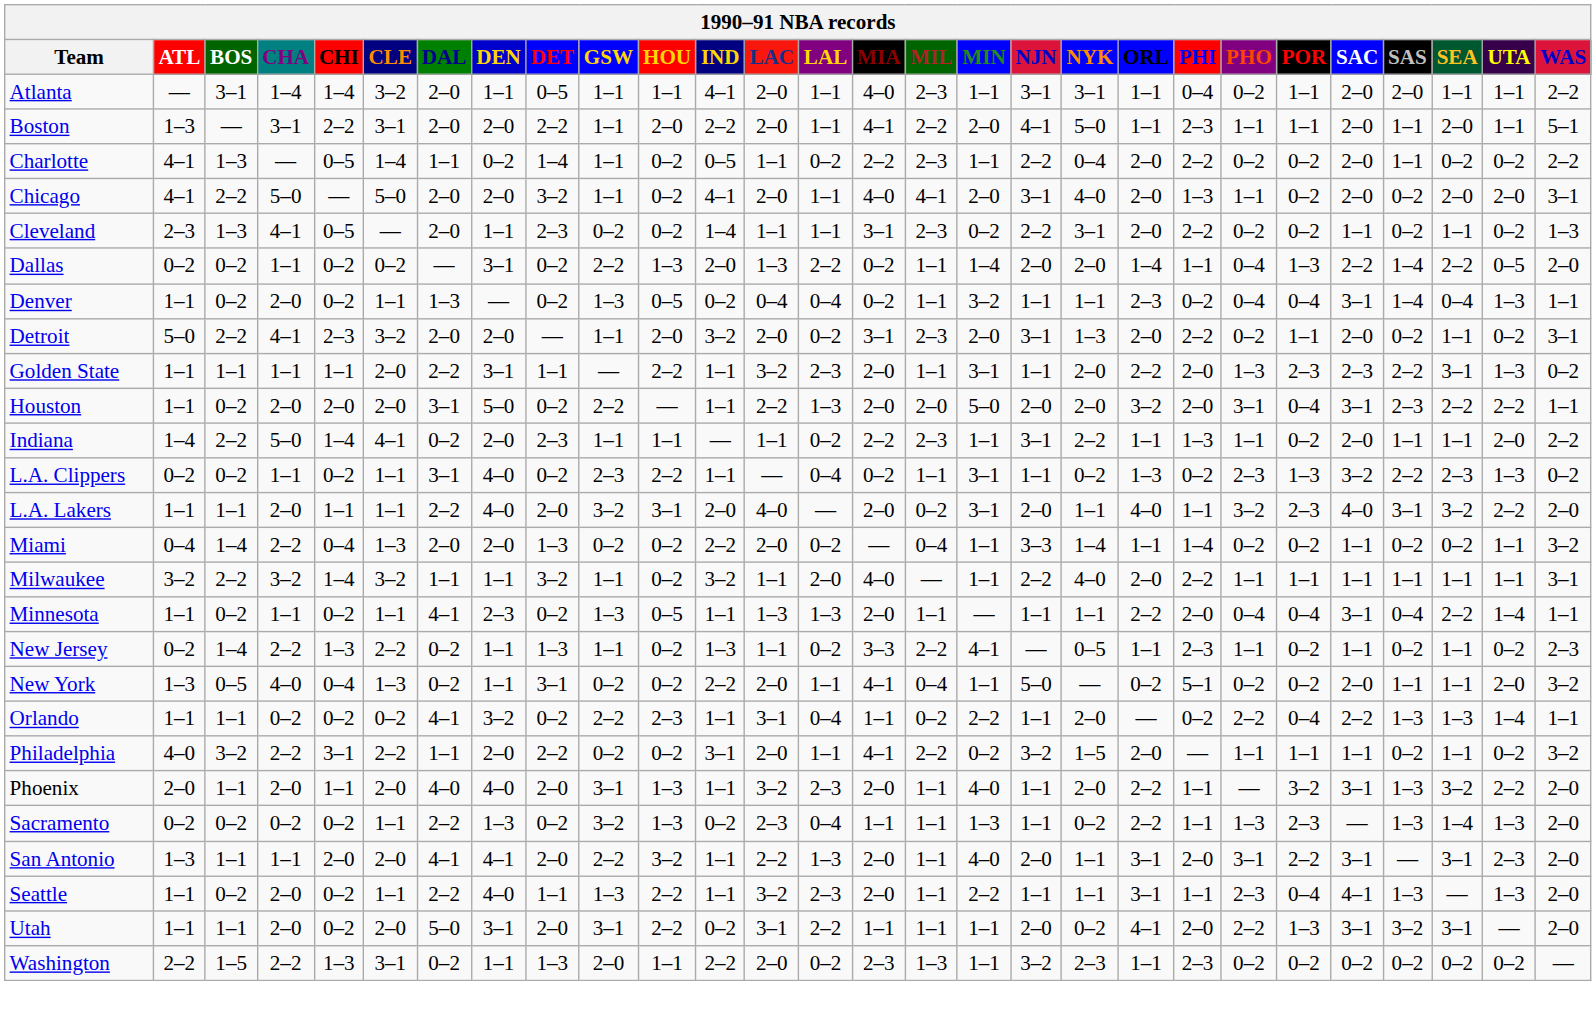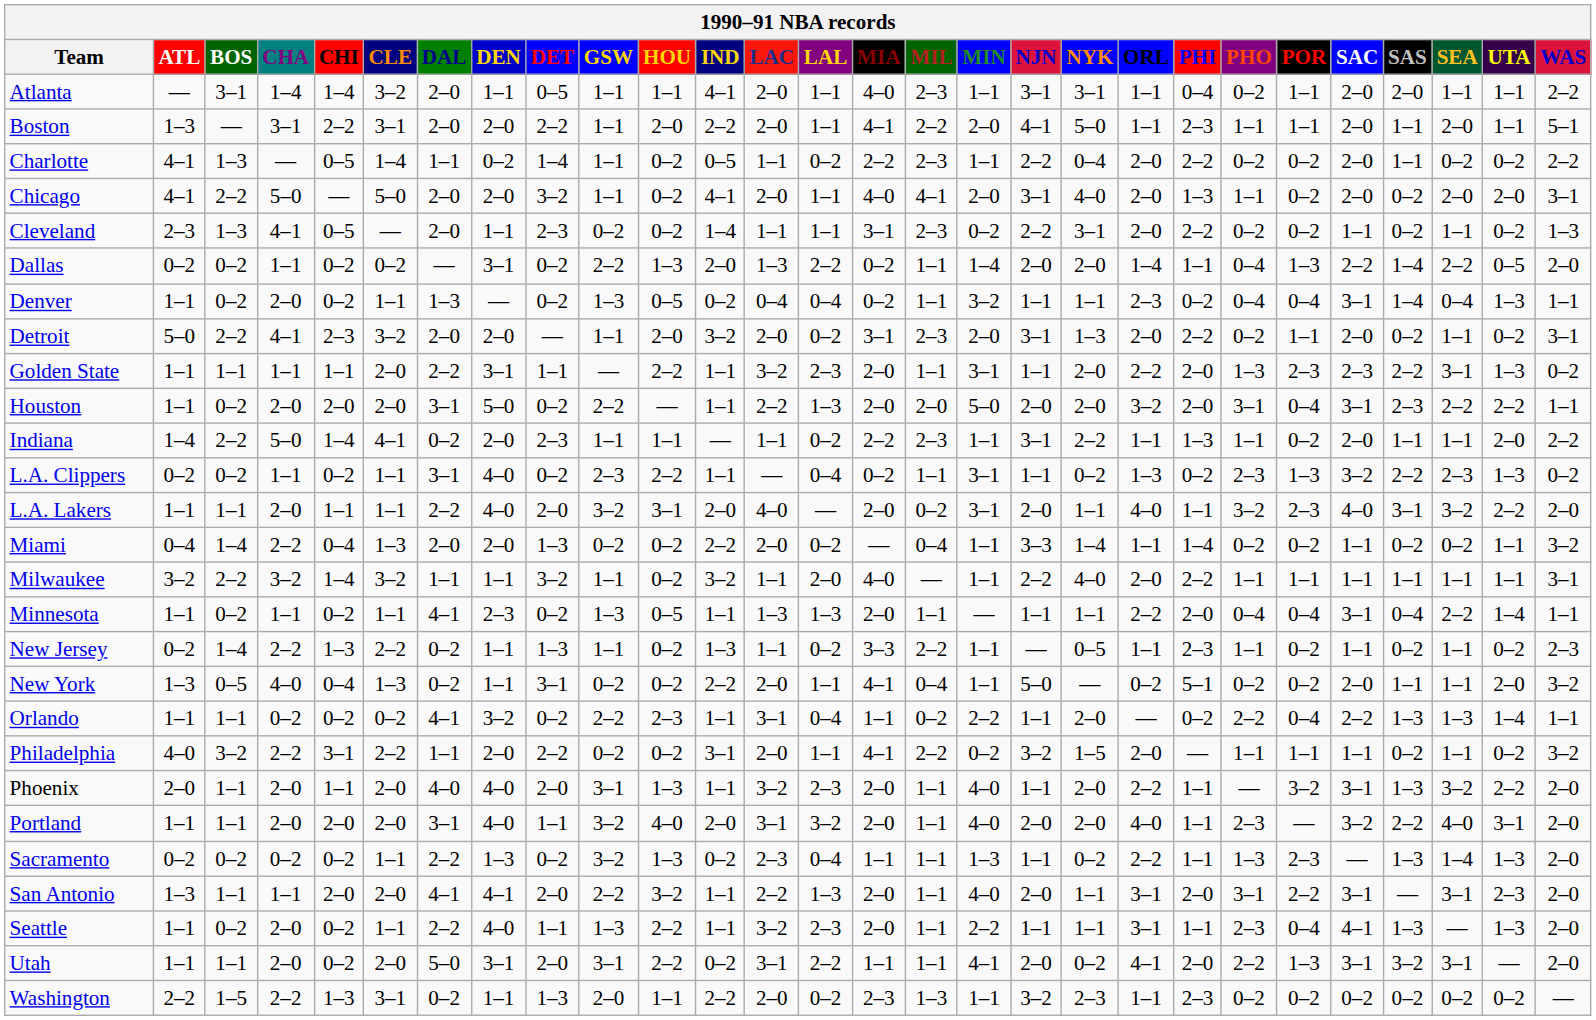 <table class="wikitable" style="font-size:95%; text-align:center;">
 <tr>
 <th colspan=28>1990–91 NBA records</th>
 </tr>
 <tr>
 <th width=100>Team</th>
 <th style="background:#FF0000;color:#FFFFFF;width=35">ATL</th>
 <th style="background:#006400;color:#FFFFFF;width=35">BOS</th>
 <th style="background:#008080;color:#800080;width=35">CHA</th>
 <th style="background:#FF0000;color:#000000;width=35">CHI</th>
 <th style="background:#000080;color:#FF8C00;width=35">CLE</th>
 <th style="background:#008000;color:#00008B;width=35">DAL</th>
 <th style="background:#0000CD;color:#FFD700;width=35">DEN</th>
 <th style="background:#0000FF;color:#FF0000;width=35">DET</th>
 <th style="background:#0000FF;color:#FFD700;width=35">GSW</th>
 <th style="background:#FF0000;color:#FFD700;width=35">HOU</th>
 <th style="background:#000080;color:#FFD700;width=35">IND</th>
 <th style="background:#F9160D;color:#1A2E8B;width=35">LAC</th>
 <th style="background:#800080;color:#FFD700;width=35">LAL</th>
 <th style="background:#000000;color:#8B0000;width=35">MIA</th>
 <th style="background:#006400;color:#B22222;width=35">MIL</th>
 <th style="background:#0000FF;color:#228B22;width=35">MIN</th>
 <th style="background:#DC143C;color:#0000CD;width=35">NJN</th>
 <th style="background:#0000FF;color:#FF8C00;width=35">NYK</th>
 <th style="background:#0000FF;color:#000000;width=35">ORL</th>
 <th style="background:#FF0000;color:#0000FF;width=35">PHI</th>
 <th style="background:#800080;color:#FF4500;width=35">PHO</th>
 <th style="background:#000000;color:#FF0000;width=35">POR</th>
 <th style="background:#0000FF;color:#FFFFFF;width=35">SAC</th>
 <th style="background:#000000;color:#C0C0C0;width=35">SAS</th>
 <th style="background:#005831;color:#FFC322;width=35">SEA</th>
 <th style="background:#36004A;color:#FFFF00;width=35">UTA</th>
 <th style="background:#DC143C;color:#0000CD;width=35">WAS</th>
 </tr>
 <tr>
 <td style="text-align:left;"><a href='#'>Atlanta</a></td>
 <td>—</td>
 <td>3–1</td>
 <td>1–4</td>
 <td>1–4</td>
 <td>3–2</td>
 <td>2–0</td>
 <td>1–1</td>
 <td>0–5</td>
 <td>1–1</td>
 <td>1–1</td>
 <td>4–1</td>
 <td>2–0</td>
 <td>1–1</td>
 <td>4–0</td>
 <td>2–3</td>
 <td>1–1</td>
 <td>3–1</td>
 <td>3–1</td>
 <td>1–1</td>
 <td>0–4</td>
 <td>0–2</td>
 <td>1–1</td>
 <td>2–0</td>
 <td>2–0</td>
 <td>1–1</td>
 <td>1–1</td>
 <td>2–2</td>
 </tr>
 <tr>
 <td style="text-align:left;"><a href='#'>Boston</a></td>
 <td>1–3</td>
 <td>—</td>
 <td>3–1</td>
 <td>2–2</td>
 <td>3–1</td>
 <td>2–0</td>
 <td>2–0</td>
 <td>2–2</td>
 <td>1–1</td>
 <td>2–0</td>
 <td>2–2</td>
 <td>2–0</td>
 <td>1–1</td>
 <td>4–1</td>
 <td>2–2</td>
 <td>2–0</td>
 <td>4–1</td>
 <td>5–0</td>
 <td>1–1</td>
 <td>2–3</td>
 <td>1–1</td>
 <td>1–1</td>
 <td>2–0</td>
 <td>1–1</td>
 <td>2–0</td>
 <td>1–1</td>
 <td>5–1</td>
 </tr>
 <tr>
 <td style="text-align:left;"><a href='#'>Charlotte</a></td>
 <td>4–1</td>
 <td>1–3</td>
 <td>—</td>
 <td>0–5</td>
 <td>1–4</td>
 <td>1–1</td>
 <td>0–2</td>
 <td>1–4</td>
 <td>1–1</td>
 <td>0–2</td>
 <td>0–5</td>
 <td>1–1</td>
 <td>0–2</td>
 <td>2–2</td>
 <td>2–3</td>
 <td>1–1</td>
 <td>2–2</td>
 <td>0–4</td>
 <td>2–0</td>
 <td>2–2</td>
 <td>0–2</td>
 <td>0–2</td>
 <td>2–0</td>
 <td>1–1</td>
 <td>0–2</td>
 <td>0–2</td>
 <td>2–2</td>
 </tr>
 <tr>
 <td style="text-align:left;"><a href='#'>Chicago</a></td>
 <td>4–1</td>
 <td>2–2</td>
 <td>5–0</td>
 <td>—</td>
 <td>5–0</td>
 <td>2–0</td>
 <td>2–0</td>
 <td>3–2</td>
 <td>1–1</td>
 <td>0–2</td>
 <td>4–1</td>
 <td>2–0</td>
 <td>1–1</td>
 <td>4–0</td>
 <td>4–1</td>
 <td>2–0</td>
 <td>3–1</td>
 <td>4–0</td>
 <td>2–0</td>
 <td>1–3</td>
 <td>1–1</td>
 <td>0–2</td>
 <td>2–0</td>
 <td>0–2</td>
 <td>2–0</td>
 <td>2–0</td>
 <td>3–1</td>
 </tr>
 <tr>
 <td style="text-align:left;"><a href='#'>Cleveland</a></td>
 <td>2–3</td>
 <td>1–3</td>
 <td>4–1</td>
 <td>0–5</td>
 <td>—</td>
 <td>2–0</td>
 <td>1–1</td>
 <td>2–3</td>
 <td>0–2</td>
 <td>0–2</td>
 <td>1–4</td>
 <td>1–1</td>
 <td>1–1</td>
 <td>3–1</td>
 <td>2–3</td>
 <td>0–2</td>
 <td>2–2</td>
 <td>3–1</td>
 <td>2–0</td>
 <td>2–2</td>
 <td>0–2</td>
 <td>0–2</td>
 <td>1–1</td>
 <td>0–2</td>
 <td>1–1</td>
 <td>0–2</td>
 <td>1–3</td>
 </tr>
 <tr>
 <td style="text-align:left;"><a href='#'>Dallas</a></td>
 <td>0–2</td>
 <td>0–2</td>
 <td>1–1</td>
 <td>0–2</td>
 <td>0–2</td>
 <td>—</td>
 <td>3–1</td>
 <td>0–2</td>
 <td>2–2</td>
 <td>1–3</td>
 <td>2–0</td>
 <td>1–3</td>
 <td>2–2</td>
 <td>0–2</td>
 <td>1–1</td>
 <td>1–4</td>
 <td>2–0</td>
 <td>2–0</td>
 <td>1–4</td>
 <td>1–1</td>
 <td>0–4</td>
 <td>1–3</td>
 <td>2–2</td>
 <td>1–4</td>
 <td>2–2</td>
 <td>0–5</td>
 <td>2–0</td>
 </tr>
 <tr>
 <td style="text-align:left;"><a href='#'>Denver</a></td>
 <td>1–1</td>
 <td>0–2</td>
 <td>2–0</td>
 <td>0–2</td>
 <td>1–1</td>
 <td>1–3</td>
 <td>—</td>
 <td>0–2</td>
 <td>1–3</td>
 <td>0–5</td>
 <td>0–2</td>
 <td>0–4</td>
 <td>0–4</td>
 <td>0–2</td>
 <td>1–1</td>
 <td>3–2</td>
 <td>1–1</td>
 <td>1–1</td>
 <td>2–3</td>
 <td>0–2</td>
 <td>0–4</td>
 <td>0–4</td>
 <td>3–1</td>
 <td>1–4</td>
 <td>0–4</td>
 <td>1–3</td>
 <td>1–1</td>
 </tr>
 <tr>
 <td style="text-align:left;"><a href='#'>Detroit</a></td>
 <td>5–0</td>
 <td>2–2</td>
 <td>4–1</td>
 <td>2–3</td>
 <td>3–2</td>
 <td>2–0</td>
 <td>2–0</td>
 <td>—</td>
 <td>1–1</td>
 <td>2–0</td>
 <td>3–2</td>
 <td>2–0</td>
 <td>0–2</td>
 <td>3–1</td>
 <td>2–3</td>
 <td>2–0</td>
 <td>3–1</td>
 <td>1–3</td>
 <td>2–0</td>
 <td>2–2</td>
 <td>0–2</td>
 <td>1–1</td>
 <td>2–0</td>
 <td>0–2</td>
 <td>1–1</td>
 <td>0–2</td>
 <td>3–1</td>
 </tr>
 <tr>
 <td style="text-align:left;"><a href='#'>Golden State</a></td>
 <td>1–1</td>
 <td>1–1</td>
 <td>1–1</td>
 <td>1–1</td>
 <td>2–0</td>
 <td>2–2</td>
 <td>3–1</td>
 <td>1–1</td>
 <td>—</td>
 <td>2–2</td>
 <td>1–1</td>
 <td>3–2</td>
 <td>2–3</td>
 <td>2–0</td>
 <td>1–1</td>
 <td>3–1</td>
 <td>1–1</td>
 <td>2–0</td>
 <td>2–2</td>
 <td>2–0</td>
 <td>1–3</td>
 <td>2–3</td>
 <td>2–3</td>
 <td>2–2</td>
 <td>3–1</td>
 <td>1–3</td>
 <td>0–2</td>
 </tr>
 <tr>
 <td style="text-align:left;"><a href='#'>Houston</a></td>
 <td>1–1</td>
 <td>0–2</td>
 <td>2–0</td>
 <td>2–0</td>
 <td>2–0</td>
 <td>3–1</td>
 <td>5–0</td>
 <td>0–2</td>
 <td>2–2</td>
 <td>—</td>
 <td>1–1</td>
 <td>2–2</td>
 <td>1–3</td>
 <td>2–0</td>
 <td>2–0</td>
 <td>5–0</td>
 <td>2–0</td>
 <td>2–0</td>
 <td>3–2</td>
 <td>2–0</td>
 <td>3–1</td>
 <td>0–4</td>
 <td>3–1</td>
 <td>2–3</td>
 <td>2–2</td>
 <td>2–2</td>
 <td>1–1</td>
 </tr>
 <tr>
 <td style="text-align:left;"><a href='#'>Indiana</a></td>
 <td>1–4</td>
 <td>2–2</td>
 <td>5–0</td>
 <td>1–4</td>
 <td>4–1</td>
 <td>0–2</td>
 <td>2–0</td>
 <td>2–3</td>
 <td>1–1</td>
 <td>1–1</td>
 <td>—</td>
 <td>1–1</td>
 <td>0–2</td>
 <td>2–2</td>
 <td>2–3</td>
 <td>1–1</td>
 <td>3–1</td>
 <td>2–2</td>
 <td>1–1</td>
 <td>1–3</td>
 <td>1–1</td>
 <td>0–2</td>
 <td>2–0</td>
 <td>1–1</td>
 <td>1–1</td>
 <td>2–0</td>
 <td>2–2</td>
 </tr>
 <tr>
 <td style="text-align:left;"><a href='#'>L.A. Clippers</a></td>
 <td>0–2</td>
 <td>0–2</td>
 <td>1–1</td>
 <td>0–2</td>
 <td>1–1</td>
 <td>3–1</td>
 <td>4–0</td>
 <td>0–2</td>
 <td>2–3</td>
 <td>2–2</td>
 <td>1–1</td>
 <td>—</td>
 <td>0–4</td>
 <td>0–2</td>
 <td>1–1</td>
 <td>3–1</td>
 <td>1–1</td>
 <td>0–2</td>
 <td>1–3</td>
 <td>0–2</td>
 <td>2–3</td>
 <td>1–3</td>
 <td>3–2</td>
 <td>2–2</td>
 <td>2–3</td>
 <td>1–3</td>
 <td>0–2</td>
 </tr>
 <tr>
 <td style="text-align:left;"><a href='#'>L.A. Lakers</a></td>
 <td>1–1</td>
 <td>1–1</td>
 <td>2–0</td>
 <td>1–1</td>
 <td>1–1</td>
 <td>2–2</td>
 <td>4–0</td>
 <td>2–0</td>
 <td>3–2</td>
 <td>3–1</td>
 <td>2–0</td>
 <td>4–0</td>
 <td>—</td>
 <td>2–0</td>
 <td>0–2</td>
 <td>3–1</td>
 <td>2–0</td>
 <td>1–1</td>
 <td>4–0</td>
 <td>1–1</td>
 <td>3–2</td>
 <td>2–3</td>
 <td>4–0</td>
 <td>3–1</td>
 <td>3–2</td>
 <td>2–2</td>
 <td>2–0</td>
 </tr>
 <tr>
 <td style="text-align:left;"><a href='#'>Miami</a></td>
 <td>0–4</td>
 <td>1–4</td>
 <td>2–2</td>
 <td>0–4</td>
 <td>1–3</td>
 <td>2–0</td>
 <td>2–0</td>
 <td>1–3</td>
 <td>0–2</td>
 <td>0–2</td>
 <td>2–2</td>
 <td>2–0</td>
 <td>0–2</td>
 <td>—</td>
 <td>0–4</td>
 <td>1–1</td>
 <td>3–3</td>
 <td>1–4</td>
 <td>1–1</td>
 <td>1–4</td>
 <td>0–2</td>
 <td>0–2</td>
 <td>1–1</td>
 <td>0–2</td>
 <td>0–2</td>
 <td>1–1</td>
 <td>3–2</td>
 </tr>
 <tr>
 <td style="text-align:left;"><a href='#'>Milwaukee</a></td>
 <td>3–2</td>
 <td>2–2</td>
 <td>3–2</td>
 <td>1–4</td>
 <td>3–2</td>
 <td>1–1</td>
 <td>1–1</td>
 <td>3–2</td>
 <td>1–1</td>
 <td>0–2</td>
 <td>3–2</td>
 <td>1–1</td>
 <td>2–0</td>
 <td>4–0</td>
 <td>—</td>
 <td>1–1</td>
 <td>2–2</td>
 <td>4–0</td>
 <td>2–0</td>
 <td>2–2</td>
 <td>1–1</td>
 <td>1–1</td>
 <td>1–1</td>
 <td>1–1</td>
 <td>1–1</td>
 <td>1–1</td>
 <td>3–1</td>
 </tr>
 <tr>
 <td style="text-align:left;"><a href='#'>Minnesota</a></td>
 <td>1–1</td>
 <td>0–2</td>
 <td>1–1</td>
 <td>0–2</td>
 <td>1–1</td>
 <td>4–1</td>
 <td>2–3</td>
 <td>0–2</td>
 <td>1–3</td>
 <td>0–5</td>
 <td>1–1</td>
 <td>1–3</td>
 <td>1–3</td>
 <td>2–0</td>
 <td>1–1</td>
 <td>—</td>
 <td>1–1</td>
 <td>1–1</td>
 <td>2–2</td>
 <td>2–0</td>
 <td>0–4</td>
 <td>0–4</td>
 <td>3–1</td>
 <td>0–4</td>
 <td>2–2</td>
 <td>1–4</td>
 <td>1–1</td>
 </tr>
 <tr>
 <td style="text-align:left;"><a href='#'>New Jersey</a></td>
 <td>0–2</td>
 <td>1–4</td>
 <td>2–2</td>
 <td>1–3</td>
 <td>2–2</td>
 <td>0–2</td>
 <td>1–1</td>
 <td>1–3</td>
 <td>1–1</td>
 <td>0–2</td>
 <td>1–3</td>
 <td>1–1</td>
 <td>0–2</td>
 <td>3–3</td>
 <td>2–2</td>
-<td>4–1</td>
+<td>1–1</td>
 <td>—</td>
 <td>0–5</td>
 <td>1–1</td>
 <td>2–3</td>
 <td>1–1</td>
 <td>0–2</td>
 <td>1–1</td>
 <td>0–2</td>
 <td>1–1</td>
 <td>0–2</td>
 <td>2–3</td>
 </tr>
 <tr>
 <td style="text-align:left;"><a href='#'>New York</a></td>
 <td>1–3</td>
 <td>0–5</td>
 <td>4–0</td>
 <td>0–4</td>
 <td>1–3</td>
 <td>0–2</td>
 <td>1–1</td>
 <td>3–1</td>
 <td>0–2</td>
 <td>0–2</td>
 <td>2–2</td>
 <td>2–0</td>
 <td>1–1</td>
 <td>4–1</td>
 <td>0–4</td>
 <td>1–1</td>
 <td>5–0</td>
 <td>—</td>
 <td>0–2</td>
 <td>5–1</td>
 <td>0–2</td>
 <td>0–2</td>
 <td>2–0</td>
 <td>1–1</td>
 <td>1–1</td>
 <td>2–0</td>
 <td>3–2</td>
 </tr>
 <tr>
 <td style="text-align:left;"><a href='#'>Orlando</a></td>
 <td>1–1</td>
 <td>1–1</td>
 <td>0–2</td>
 <td>0–2</td>
 <td>0–2</td>
 <td>4–1</td>
 <td>3–2</td>
 <td>0–2</td>
 <td>2–2</td>
 <td>2–3</td>
 <td>1–1</td>
 <td>3–1</td>
 <td>0–4</td>
 <td>1–1</td>
 <td>0–2</td>
 <td>2–2</td>
 <td>1–1</td>
 <td>2–0</td>
 <td>—</td>
 <td>0–2</td>
 <td>2–2</td>
 <td>0–4</td>
 <td>2–2</td>
 <td>1–3</td>
 <td>1–3</td>
 <td>1–4</td>
 <td>1–1</td>
 </tr>
 <tr>
 <td style="text-align:left;"><a href='#'>Philadelphia</a></td>
 <td>4–0</td>
 <td>3–2</td>
 <td>2–2</td>
 <td>3–1</td>
 <td>2–2</td>
 <td>1–1</td>
 <td>2–0</td>
 <td>2–2</td>
 <td>0–2</td>
 <td>0–2</td>
 <td>3–1</td>
 <td>2–0</td>
 <td>1–1</td>
 <td>4–1</td>
 <td>2–2</td>
 <td>0–2</td>
 <td>3–2</td>
 <td>1–5</td>
 <td>2–0</td>
 <td>—</td>
 <td>1–1</td>
 <td>1–1</td>
 <td>1–1</td>
 <td>0–2</td>
 <td>1–1</td>
 <td>0–2</td>
 <td>3–2</td>
 </tr>
 <tr>
 <td style="text-align:left;">Phoenix</td>
 <td>2–0</td>
 <td>1–1</td>
 <td>2–0</td>
 <td>1–1</td>
 <td>2–0</td>
 <td>4–0</td>
 <td>4–0</td>
 <td>2–0</td>
 <td>3–1</td>
 <td>1–3</td>
 <td>1–1</td>
 <td>3–2</td>
 <td>2–3</td>
 <td>2–0</td>
 <td>1–1</td>
 <td>4–0</td>
 <td>1–1</td>
 <td>2–0</td>
 <td>2–2</td>
 <td>1–1</td>
 <td>—</td>
 <td>3–2</td>
 <td>3–1</td>
 <td>1–3</td>
 <td>3–2</td>
 <td>2–2</td>
 <td>2–0</td>
 </tr>
 <tr>
+<td style="text-align:left;"><a href='#'>Portland</a></td>
+<td>1–1</td>
+<td>1–1</td>
+<td>2–0</td>
+<td>2–0</td>
+<td>2–0</td>
+<td>3–1</td>
+<td>4–0</td>
+<td>1–1</td>
+<td>3–2</td>
+<td>4–0</td>
+<td>2–0</td>
+<td>3–1</td>
+<td>3–2</td>
+<td>2–0</td>
+<td>1–1</td>
+<td>4–0</td>
+<td>2–0</td>
+<td>2–0</td>
+<td>4–0</td>
+<td>1–1</td>
+<td>2–3</td>
+<td>—</td>
+<td>3–2</td>
+<td>2–2</td>
+<td>4–0</td>
+<td>3–1</td>
+<td>2–0</td>
+</tr>
+<tr>
 <td style="text-align:left;"><a href='#'>Sacramento</a></td>
 <td>0–2</td>
 <td>0–2</td>
 <td>0–2</td>
 <td>0–2</td>
 <td>1–1</td>
 <td>2–2</td>
 <td>1–3</td>
 <td>0–2</td>
 <td>3–2</td>
 <td>1–3</td>
 <td>0–2</td>
 <td>2–3</td>
 <td>0–4</td>
 <td>1–1</td>
 <td>1–1</td>
 <td>1–3</td>
 <td>1–1</td>
 <td>0–2</td>
 <td>2–2</td>
 <td>1–1</td>
 <td>1–3</td>
 <td>2–3</td>
 <td>—</td>
 <td>1–3</td>
 <td>1–4</td>
 <td>1–3</td>
 <td>2–0</td>
 </tr>
 <tr>
 <td style="text-align:left;"><a href='#'>San Antonio</a></td>
 <td>1–3</td>
 <td>1–1</td>
 <td>1–1</td>
 <td>2–0</td>
 <td>2–0</td>
 <td>4–1</td>
 <td>4–1</td>
 <td>2–0</td>
 <td>2–2</td>
 <td>3–2</td>
 <td>1–1</td>
 <td>2–2</td>
 <td>1–3</td>
 <td>2–0</td>
 <td>1–1</td>
 <td>4–0</td>
 <td>2–0</td>
 <td>1–1</td>
 <td>3–1</td>
 <td>2–0</td>
 <td>3–1</td>
 <td>2–2</td>
 <td>3–1</td>
 <td>—</td>
 <td>3–1</td>
 <td>2–3</td>
 <td>2–0</td>
 </tr>
 <tr>
 <td style="text-align:left;"><a href='#'>Seattle</a></td>
 <td>1–1</td>
 <td>0–2</td>
 <td>2–0</td>
 <td>0–2</td>
 <td>1–1</td>
 <td>2–2</td>
 <td>4–0</td>
 <td>1–1</td>
 <td>1–3</td>
 <td>2–2</td>
 <td>1–1</td>
 <td>3–2</td>
 <td>2–3</td>
 <td>2–0</td>
 <td>1–1</td>
 <td>2–2</td>
 <td>1–1</td>
 <td>1–1</td>
 <td>3–1</td>
 <td>1–1</td>
 <td>2–3</td>
 <td>0–4</td>
 <td>4–1</td>
 <td>1–3</td>
 <td>—</td>
 <td>1–3</td>
 <td>2–0</td>
 </tr>
 <tr>
 <td style="text-align:left;"><a href='#'>Utah</a></td>
 <td>1–1</td>
 <td>1–1</td>
 <td>2–0</td>
 <td>0–2</td>
 <td>2–0</td>
 <td>5–0</td>
 <td>3–1</td>
 <td>2–0</td>
 <td>3–1</td>
 <td>2–2</td>
 <td>0–2</td>
 <td>3–1</td>
 <td>2–2</td>
 <td>1–1</td>
 <td>1–1</td>
-<td>1–1</td>
+<td>4–1</td>
 <td>2–0</td>
 <td>0–2</td>
 <td>4–1</td>
 <td>2–0</td>
 <td>2–2</td>
 <td>1–3</td>
 <td>3–1</td>
 <td>3–2</td>
 <td>3–1</td>
 <td>—</td>
 <td>2–0</td>
 </tr>
 <tr>
 <td style="text-align:left;"><a href='#'>Washington</a></td>
 <td>2–2</td>
 <td>1–5</td>
 <td>2–2</td>
 <td>1–3</td>
 <td>3–1</td>
 <td>0–2</td>
 <td>1–1</td>
 <td>1–3</td>
 <td>2–0</td>
 <td>1–1</td>
 <td>2–2</td>
 <td>2–0</td>
 <td>0–2</td>
 <td>2–3</td>
 <td>1–3</td>
 <td>1–1</td>
 <td>3–2</td>
 <td>2–3</td>
 <td>1–1</td>
 <td>2–3</td>
 <td>0–2</td>
 <td>0–2</td>
 <td>0–2</td>
 <td>0–2</td>
 <td>0–2</td>
 <td>0–2</td>
 <td>—</td>
 </tr>
 </table>
